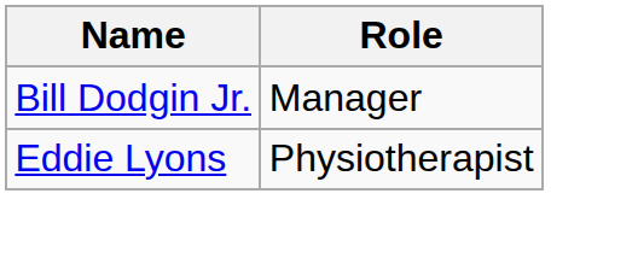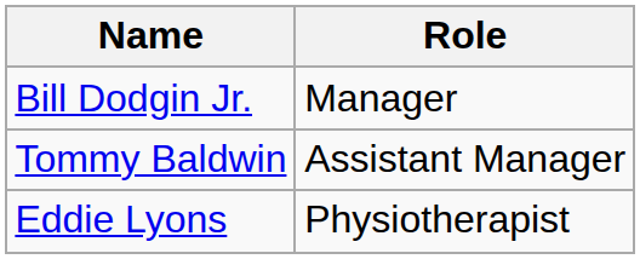 <table class="wikitable">
 <tr>
 <th>Name</th>
 <th>Role</th>
 </tr>
 <tr>
 <td> <a href='#'>Bill Dodgin Jr.</a></td>
 <td>Manager</td>
 </tr>
 <tr>
+<td> <a href='#'>Tommy Baldwin</a></td>
+<td>Assistant Manager</td>
+</tr>
+<tr>
 <td> <a href='#'>Eddie Lyons</a></td>
 <td>Physiotherapist</td>
 </tr>
 </table>
